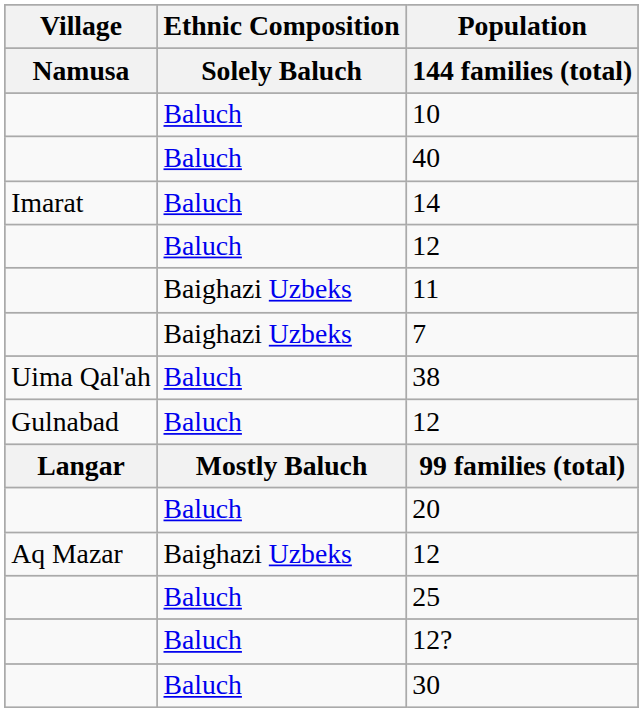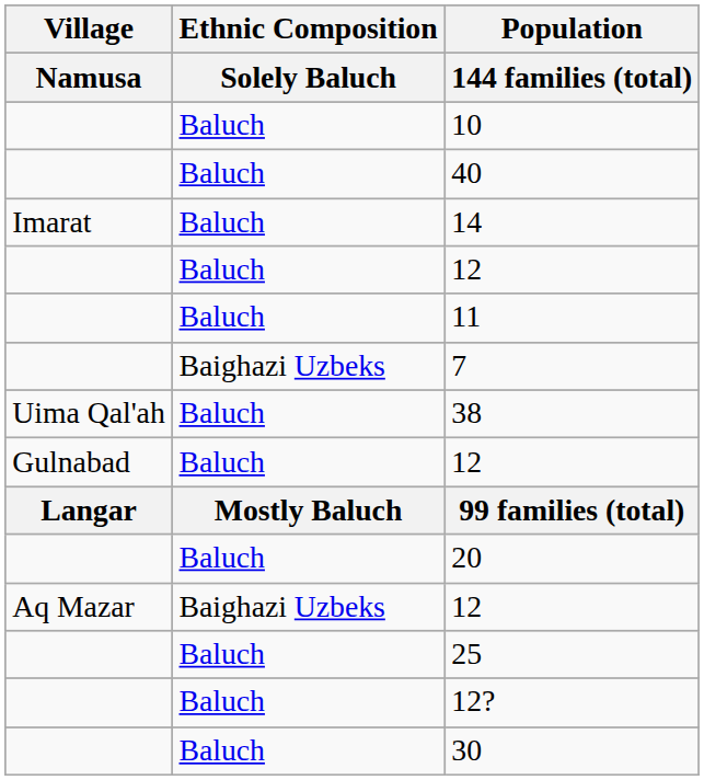 <table class="wikitable">
 <tr>
 <th>Village</th>
 <th>Ethnic Composition</th>
 <th>Population</th>
 </tr>
 <tr>
 <th>Namusa</th>
 <th>Solely Baluch</th>
 <th>144 families (total)</th>
 </tr>
 <tr>
 <td><br></td>
 <td><a href='#'>Baluch</a></td>
 <td>10</td>
 </tr>
 <tr>
 <td><br></td>
 <td><a href='#'>Baluch</a></td>
 <td>40</td>
 </tr>
 <tr>
 <td>Imarat<br></td>
 <td><a href='#'>Baluch</a></td>
 <td>14</td>
 </tr>
 <tr>
 <td><br></td>
 <td><a href='#'>Baluch</a></td>
 <td>12</td>
 </tr>
 <tr>
 <td><br></td>
-<td>Baighazi <a href='#'>Uzbeks</a></td>
+<td><a href='#'>Baluch</a></td>
 <td>11</td>
 </tr>
 <tr>
 <td><br></td>
 <td>Baighazi <a href='#'>Uzbeks</a></td>
 <td>7</td>
 </tr>
 <tr>
 <td>Uima Qal'ah<br></td>
 <td><a href='#'>Baluch</a></td>
 <td>38</td>
 </tr>
 <tr>
 <td>Gulnabad<br></td>
 <td><a href='#'>Baluch</a></td>
 <td>12</td>
 </tr>
 <tr>
 <th>Langar</th>
 <th>Mostly Baluch</th>
 <th>99 families (total)</th>
 </tr>
 <tr>
 <td><br></td>
 <td><a href='#'>Baluch</a></td>
 <td>20</td>
 </tr>
 <tr>
 <td>Aq Mazar<br></td>
 <td>Baighazi <a href='#'>Uzbeks</a></td>
 <td>12</td>
 </tr>
 <tr>
 <td><br></td>
 <td><a href='#'>Baluch</a></td>
 <td>25</td>
 </tr>
 <tr>
 <td><br></td>
 <td><a href='#'>Baluch</a></td>
 <td>12?</td>
 </tr>
 <tr>
 <td><br></td>
 <td><a href='#'>Baluch</a></td>
 <td>30</td>
 </tr>
 </table>
